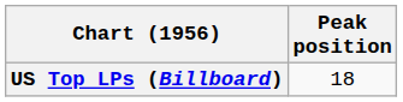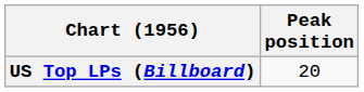 <table class="wikitable plainrowheaders" style="text-align:center">
 <tr>
 <th scope="col">Chart (1956)</th>
 <th scope="col">Peak<br>position</th>
 </tr>
 <tr>
 <th scope="row">US <a href='#'>Top LPs</a> (<em><a href='#'>Billboard</a></em>)</th>
-<td>18</td>
+<td>20</td>
 </tr>
 </table>
